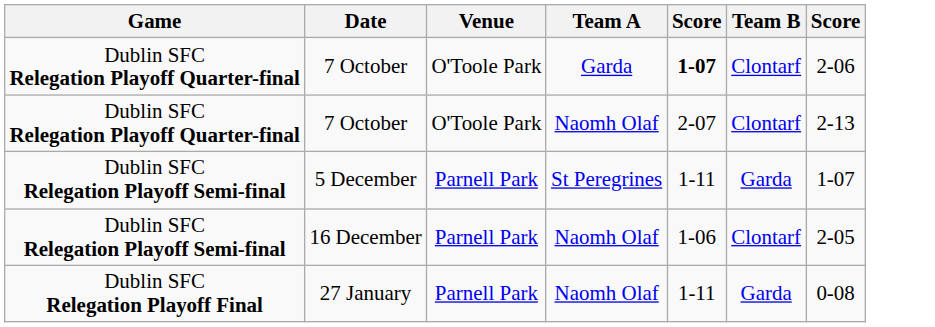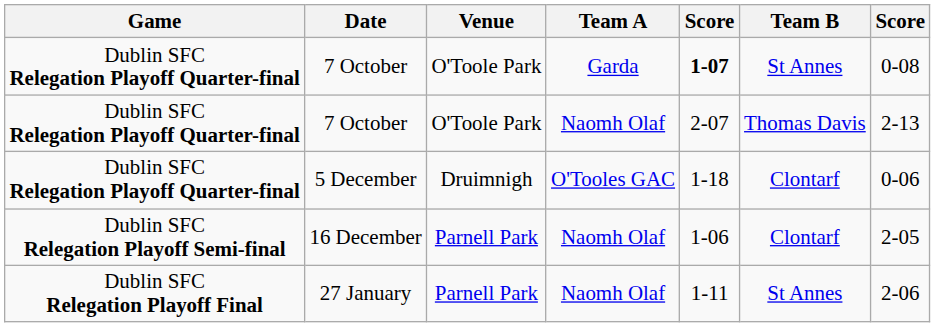 <table class="wikitable">
 <tr>
 <th>Game</th>
 <th>Date</th>
 <th>Venue</th>
 <th>Team A</th>
 <th>Score</th>
 <th>Team B</th>
 <th>Score</th>
 </tr>
 <tr align="center">
 <td>Dublin SFC<br><strong>Relegation Playoff Quarter-final</strong></td>
 <td>7 October</td>
 <td>O'Toole Park</td>
 <td><a href='#'>Garda</a></td>
 <td><strong>1-07</strong></td>
-<td><a href='#'>Clontarf</a></td>
-<td>2-06</td>
+<td><a href='#'>St Annes</a></td>
+<td>0-08</td>
 </tr>
 <tr align="center">
 <td>Dublin SFC<br><strong>Relegation Playoff Quarter-final</strong></td>
 <td>7 October</td>
 <td>O'Toole Park</td>
 <td><a href='#'>Naomh Olaf</a></td>
 <td>2-07</td>
-<td><a href='#'>Clontarf</a></td>
+<td><a href='#'>Thomas Davis</a></td>
 <td>2-13</td>
 </tr>
 <tr align="center">
-<td>Dublin SFC<br><strong>Relegation Playoff Semi-final</strong></td>
+<td>Dublin SFC<br><strong>Relegation Playoff Quarter-final</strong></td>
 <td>5 December</td>
-<td><a href='#'>Parnell Park</a></td>
-<td><a href='#'>St Peregrines</a></td>
-<td>1-11</td>
-<td><a href='#'>Garda</a></td>
-<td>1-07</td>
+<td>Druimnigh</td>
+<td><a href='#'>O'Tooles GAC</a></td>
+<td>1-18</td>
+<td><a href='#'>Clontarf</a></td>
+<td>0-06</td>
 </tr>
 <tr align="center">
 <td>Dublin SFC<br><strong>Relegation Playoff Semi-final</strong></td>
 <td>16 December</td>
 <td><a href='#'>Parnell Park</a></td>
 <td><a href='#'>Naomh Olaf</a></td>
 <td>1-06</td>
 <td><a href='#'>Clontarf</a></td>
 <td>2-05</td>
 </tr>
 <tr align="center">
 <td>Dublin SFC<br><strong>Relegation Playoff Final</strong></td>
 <td>27 January</td>
 <td><a href='#'>Parnell Park</a></td>
 <td><a href='#'>Naomh Olaf</a></td>
 <td>1-11</td>
-<td><a href='#'>Garda</a></td>
-<td>0-08</td>
+<td><a href='#'>St Annes</a></td>
+<td>2-06</td>
 </tr>
 </table>
